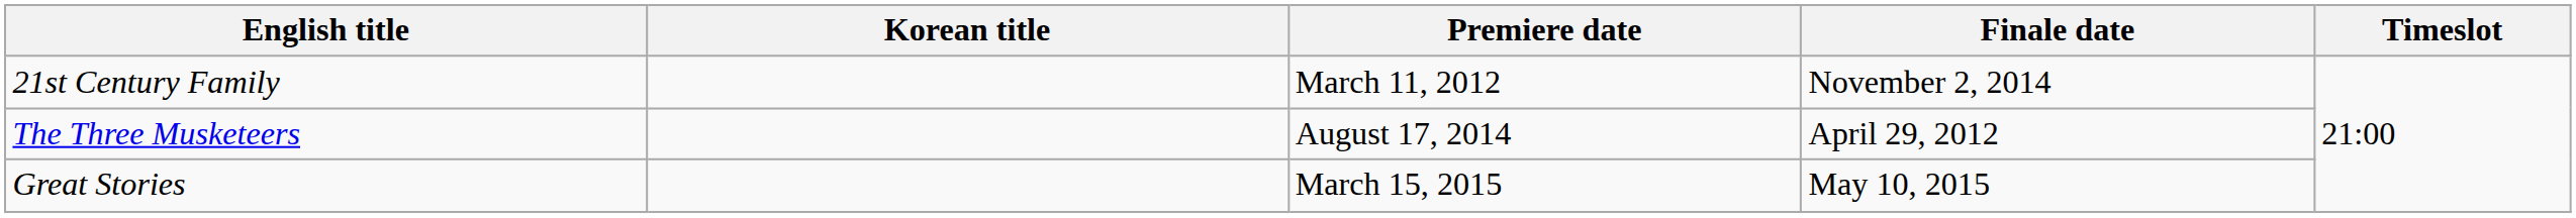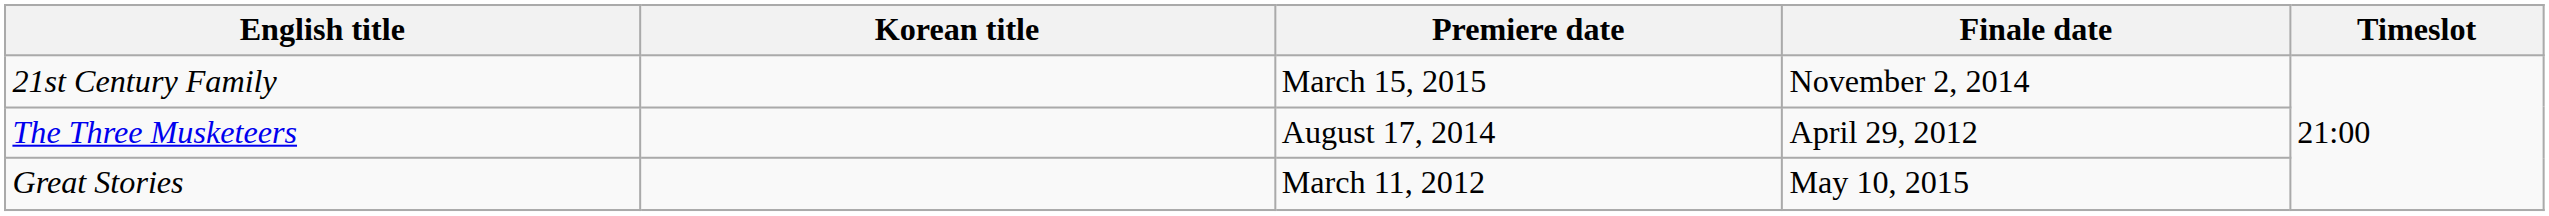 <table class="wikitable sortable" width="100%">
 <tr>
 <th style="width:25%">English title</th>
 <th style="width:25%">Korean title</th>
 <th style="width:20%">Premiere date</th>
 <th style="width:20%">Finale date</th>
 <th style="width:10%">Timeslot</th>
 </tr>
 <tr>
 <td><em>21st Century Family</em></td>
 <td></td>
-<td>March 11, 2012</td>
+<td>March 15, 2015</td>
 <td>November 2, 2014</td>
 <td rowspan="3">21:00</td>
 </tr>
 <tr>
 <td><em><a href='#'>The Three Musketeers</a></em></td>
 <td></td>
 <td>August 17, 2014</td>
 <td>April 29, 2012</td>
 </tr>
 <tr>
 <td><em>Great Stories</em></td>
 <td></td>
-<td>March 15, 2015</td>
+<td>March 11, 2012</td>
 <td>May 10, 2015</td>
 </tr>
 </table>
